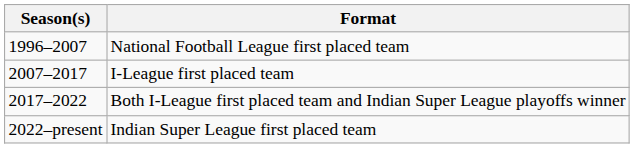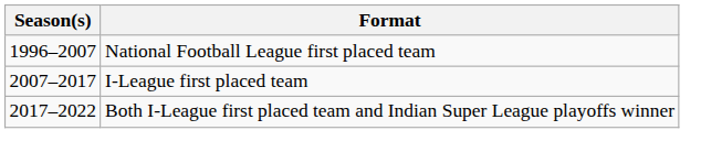 <table class="wikitable">
 <tr>
 <th>Season(s)</th>
 <th>Format</th>
 </tr>
 <tr>
 <td>1996–2007</td>
 <td>National Football League first placed team</td>
 </tr>
 <tr>
 <td>2007–2017</td>
 <td>I-League first placed team</td>
 </tr>
 <tr>
 <td>2017–2022</td>
 <td>Both I-League first placed team and Indian Super League playoffs winner</td>
 </tr>
-<tr>
-<td>2022–present</td>
-<td>Indian Super League first placed team</td>
-</tr>
 </table>
